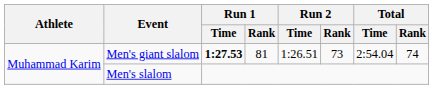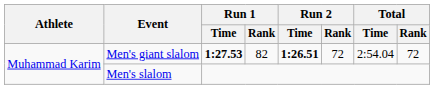 <table class="wikitable" style="font-size:90%">
 <tr>
 <th rowspan=2>Athlete</th>
 <th rowspan=2>Event</th>
 <th colspan=2>Run 1</th>
 <th colspan=2>Run 2</th>
 <th colspan=2>Total</th>
 </tr>
 <tr style="font-size:95%">
 <th>Time</th>
 <th>Rank</th>
 <th>Time</th>
 <th>Rank</th>
 <th>Time</th>
 <th>Rank</th>
 </tr>
 <tr align=center>
 <td align=left rowspan=2><a href='#'>Muhammad Karim</a></td>
 <td align=left><a href='#'>Men's giant slalom</a></td>
 <td><strong>1:27.53</strong></td>
-<td>81</td>
-<td>1:26.51</td>
-<td>73</td>
+<td>82</td>
+<td><strong>1:26.51</strong></td>
+<td>72</td>
 <td>2:54.04</td>
-<td>74</td>
+<td>72</td>
 </tr>
 <tr align=center>
 <td align=left><a href='#'>Men's slalom</a></td>
 <td colspan=6></td>
 </tr>
 </table>
